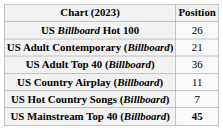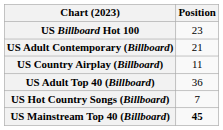 <table class="wikitable sortable plainrowheaders" style="text-align:center">
 <tr>
 <th scope="col">Chart (2023)</th>
 <th scope="col">Position</th>
 </tr>
 <tr>
 <th scope="row">US <em>Billboard</em> Hot 100</th>
-<td>26</td>
+<td>23</td>
 </tr>
 <tr>
 <th scope="row">US Adult Contemporary (<em>Billboard</em>)</th>
 <td>21</td>
 </tr>
 <tr>
+<th scope="row">US Country Airplay (<em>Billboard</em>)</th>
+<td>11</td>
+</tr>
+<tr>
 <th scope="row">US Adult Top 40 (<em>Billboard</em>)</th>
 <td>36</td>
-</tr>
-<tr>
-<th scope="row">US Country Airplay (<em>Billboard</em>)</th>
-<td>11</td>
 </tr>
 <tr>
 <th scope="row">US Hot Country Songs (<em>Billboard</em>)</th>
 <td>7</td>
 </tr>
 <tr>
 <th scope="row">US Mainstream Top 40 (<em>Billboard</em>)</th>
 <td><strong>45</strong></td>
 </tr>
 </table>
